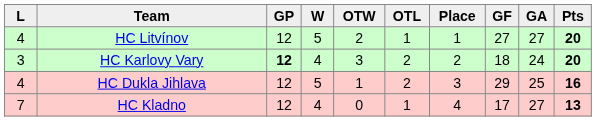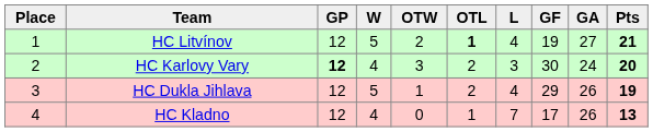 <table cellpadding="3" cellspacing="0" border="1" style="font-size: 95%; text-align: center; border: gray solid 1px; border-collapse: collapse;" width="50%">
 <tr bgcolor=#efefef>
-<th width="20">L</th>
+<th width="20">Place</th>
 <th width="185">Team</th>
 <th width="20">GP</th>
 <th width="20">W</th>
 <th width="20">OTW</th>
 <th width="20">OTL</th>
-<th width="20">Place</th>
+<th width="20">L</th>
 <th width="20">GF</th>
 <th width="20">GA</th>
 <th width="20">Pts</th>
 </tr>
 <tr align=center bgcolor=ccffcc>
-<td>4</td>
+<td>1</td>
 <td><a href='#'>HC Litvínov</a></td>
 <td>12</td>
 <td>5</td>
 <td>2</td>
-<td>1</td>
-<td>1</td>
+<td><strong>1</strong></td>
+<td>4</td>
+<td>19</td>
 <td>27</td>
-<td>27</td>
-<td><strong>20</strong></td>
+<td><strong>21</strong></td>
 </tr>
 <tr align=center bgcolor=ccffcc>
-<td>3</td>
+<td>2</td>
 <td><a href='#'>HC Karlovy Vary</a></td>
 <td><strong>12</strong></td>
 <td>4</td>
 <td>3</td>
 <td>2</td>
-<td>2</td>
-<td>18</td>
+<td>3</td>
+<td>30</td>
 <td>24</td>
 <td><strong>20</strong></td>
 </tr>
 <tr align=center bgcolor=ffcccc>
-<td>4</td>
+<td>3</td>
 <td><a href='#'>HC Dukla Jihlava</a></td>
 <td>12</td>
 <td>5</td>
 <td>1</td>
 <td>2</td>
-<td>3</td>
+<td>4</td>
 <td>29</td>
-<td>25</td>
-<td><strong>16</strong></td>
+<td>26</td>
+<td><strong>19</strong></td>
 </tr>
 <tr align=center bgcolor=ffcccc>
-<td>7</td>
+<td>4</td>
 <td><a href='#'>HC Kladno</a></td>
 <td>12</td>
 <td>4</td>
 <td>0</td>
 <td>1</td>
-<td>4</td>
+<td>7</td>
 <td>17</td>
-<td>27</td>
+<td>26</td>
 <td><strong>13</strong></td>
 </tr>
 </table>
